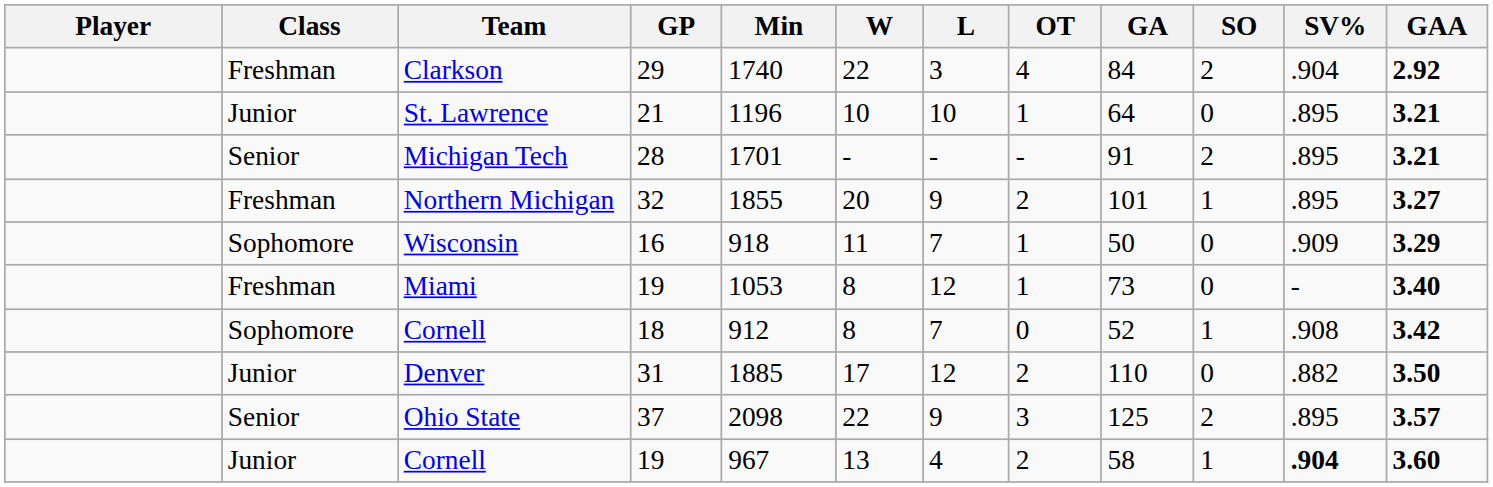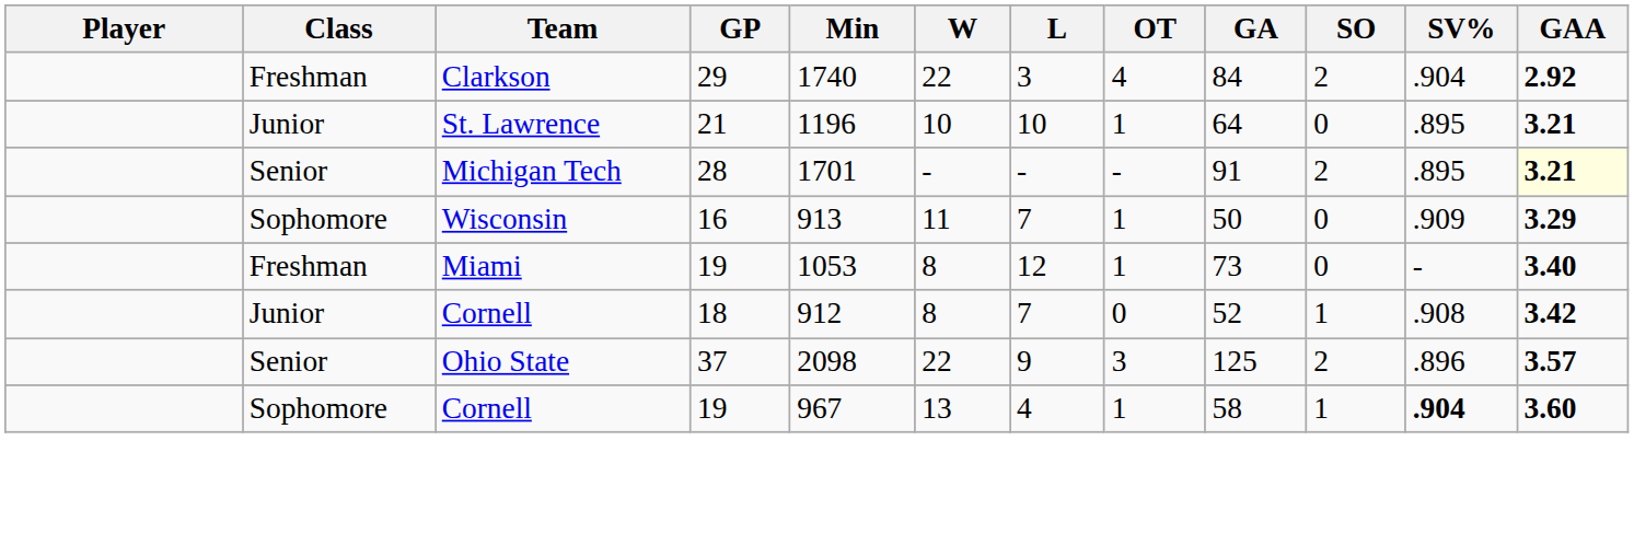 <table class="wikitable sortable">
 <tr>
 <th style="width: 11em;">Player</th>
 <th style="width: 7em;">Class</th>
 <th style="width: 11em;">Team</th>
 <th style="width: 4em;">GP</th>
 <th style="width: 5em;">Min</th>
 <th style="width: 4em;">W</th>
 <th style="width: 4em;">L</th>
 <th style="width: 4em;">OT</th>
 <th style="width: 4em;">GA</th>
 <th style="width: 4em;">SO</th>
 <th style="width: 4em;">SV%</th>
 <th style="width: 4em;">GAA</th>
 </tr>
 <tr>
 <td></td>
 <td>Freshman</td>
 <td><a href='#'>Clarkson</a></td>
 <td>29</td>
 <td>1740</td>
 <td>22</td>
 <td>3</td>
 <td>4</td>
 <td>84</td>
 <td>2</td>
 <td>.904</td>
 <td><strong>2.92</strong></td>
 </tr>
 <tr>
 <td></td>
 <td>Junior</td>
 <td><a href='#'>St. Lawrence</a></td>
 <td>21</td>
 <td>1196</td>
 <td>10</td>
 <td>10</td>
 <td>1</td>
 <td>64</td>
 <td>0</td>
 <td>.895</td>
 <td><strong>3.21</strong></td>
 </tr>
 <tr>
 <td></td>
 <td>Senior</td>
 <td><a href='#'>Michigan Tech</a></td>
 <td>28</td>
 <td>1701</td>
 <td>-</td>
 <td>-</td>
 <td>-</td>
 <td>91</td>
 <td>2</td>
 <td>.895</td>
-<td><strong>3.21</strong></td>
-</tr>
-<tr>
-<td></td>
-<td>Freshman</td>
-<td><a href='#'>Northern Michigan</a></td>
-<td>32</td>
-<td>1855</td>
-<td>20</td>
-<td>9</td>
-<td>2</td>
-<td>101</td>
-<td>1</td>
-<td>.895</td>
-<td><strong>3.27</strong></td>
+<td style="background: lightyellow;"><strong>3.21</strong></td>
 </tr>
 <tr>
 <td></td>
 <td>Sophomore</td>
 <td><a href='#'>Wisconsin</a></td>
 <td>16</td>
-<td>918</td>
+<td>913</td>
 <td>11</td>
 <td>7</td>
 <td>1</td>
 <td>50</td>
 <td>0</td>
 <td>.909</td>
 <td><strong>3.29</strong></td>
 </tr>
 <tr>
 <td></td>
 <td>Freshman</td>
 <td><a href='#'>Miami</a></td>
 <td>19</td>
 <td>1053</td>
 <td>8</td>
 <td>12</td>
 <td>1</td>
 <td>73</td>
 <td>0</td>
 <td>-</td>
 <td><strong>3.40</strong></td>
 </tr>
 <tr>
 <td></td>
-<td>Sophomore</td>
+<td>Junior</td>
 <td><a href='#'>Cornell</a></td>
 <td>18</td>
 <td>912</td>
 <td>8</td>
 <td>7</td>
 <td>0</td>
 <td>52</td>
 <td>1</td>
 <td>.908</td>
 <td><strong>3.42</strong></td>
 </tr>
 <tr>
 <td></td>
-<td>Junior</td>
-<td><a href='#'>Denver</a></td>
-<td>31</td>
-<td>1885</td>
-<td>17</td>
-<td>12</td>
-<td>2</td>
-<td>110</td>
-<td>0</td>
-<td>.882</td>
-<td><strong>3.50</strong></td>
-</tr>
-<tr>
-<td></td>
 <td>Senior</td>
 <td><a href='#'>Ohio State</a></td>
 <td>37</td>
 <td>2098</td>
 <td>22</td>
 <td>9</td>
 <td>3</td>
 <td>125</td>
 <td>2</td>
-<td>.895</td>
+<td>.896</td>
 <td><strong>3.57</strong></td>
 </tr>
 <tr>
 <td></td>
-<td>Junior</td>
+<td>Sophomore</td>
 <td><a href='#'>Cornell</a></td>
 <td>19</td>
 <td>967</td>
 <td>13</td>
 <td>4</td>
-<td>2</td>
+<td>1</td>
 <td>58</td>
 <td>1</td>
 <td><strong>.904</strong></td>
 <td><strong>3.60</strong></td>
 </tr>
 </table>
